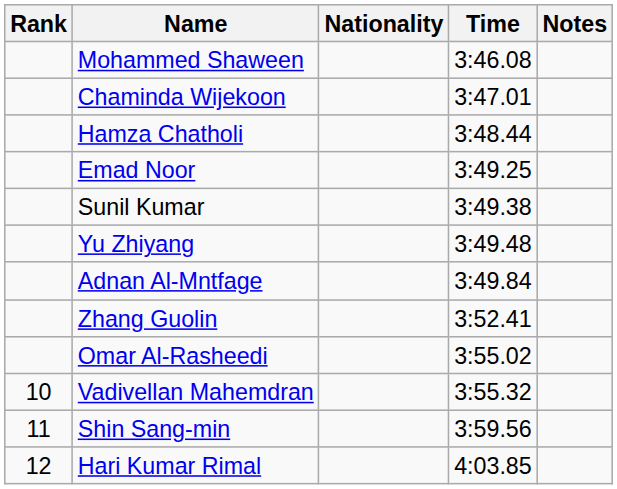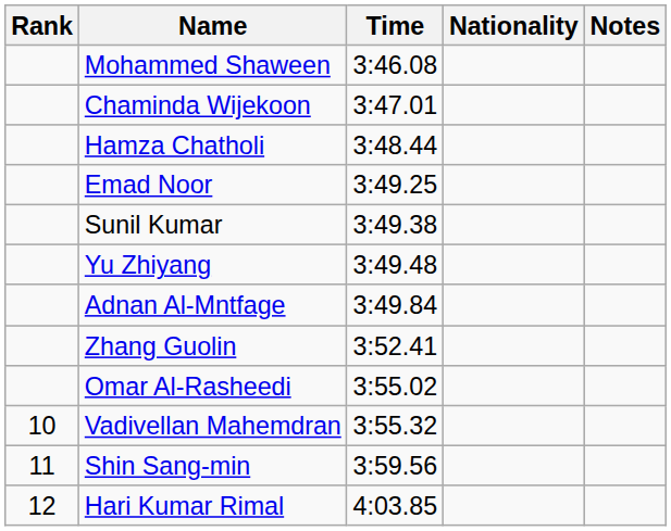 <table class="wikitable sortable" style="text-align:center;font-size:95%">
 <tr>
 <th>Rank</th>
 <th>Name</th>
+<th>Time</th>
 <th>Nationality</th>
-<th>Time</th>
 <th>Notes</th>
 </tr>
 <tr>
 <td></td>
 <td align=left><a href='#'>Mohammed Shaween</a></td>
+<td>3:46.08</td>
 <td align=left></td>
-<td>3:46.08</td>
 <td></td>
 </tr>
 <tr>
 <td></td>
 <td align=left><a href='#'>Chaminda Wijekoon</a></td>
+<td>3:47.01</td>
 <td align=left></td>
-<td>3:47.01</td>
 <td></td>
 </tr>
 <tr>
 <td></td>
 <td align=left><a href='#'>Hamza Chatholi</a></td>
+<td>3:48.44</td>
 <td align=left></td>
-<td>3:48.44</td>
 <td></td>
 </tr>
 <tr>
 <td></td>
 <td align=left><a href='#'>Emad Noor</a></td>
+<td>3:49.25</td>
 <td align=left></td>
-<td>3:49.25</td>
 <td></td>
 </tr>
 <tr>
 <td></td>
 <td align=left>Sunil Kumar</td>
+<td>3:49.38</td>
 <td align=left></td>
-<td>3:49.38</td>
 <td></td>
 </tr>
 <tr>
 <td></td>
 <td align=left><a href='#'>Yu Zhiyang</a></td>
+<td>3:49.48</td>
 <td align=left></td>
-<td>3:49.48</td>
 <td></td>
 </tr>
 <tr>
 <td></td>
 <td align=left><a href='#'>Adnan Al-Mntfage</a></td>
+<td>3:49.84</td>
 <td align=left></td>
-<td>3:49.84</td>
 <td></td>
 </tr>
 <tr>
 <td></td>
 <td align=left><a href='#'>Zhang Guolin</a></td>
+<td>3:52.41</td>
 <td align=left></td>
-<td>3:52.41</td>
 <td></td>
 </tr>
 <tr>
 <td></td>
 <td align=left><a href='#'>Omar Al-Rasheedi</a></td>
+<td>3:55.02</td>
 <td align=left></td>
-<td>3:55.02</td>
 <td></td>
 </tr>
 <tr>
 <td>10</td>
 <td align=left><a href='#'>Vadivellan Mahemdran</a></td>
+<td>3:55.32</td>
 <td align=left></td>
-<td>3:55.32</td>
 <td></td>
 </tr>
 <tr>
 <td>11</td>
 <td align=left><a href='#'>Shin Sang-min</a></td>
+<td>3:59.56</td>
 <td align=left></td>
-<td>3:59.56</td>
 <td></td>
 </tr>
 <tr>
 <td>12</td>
 <td align=left><a href='#'>Hari Kumar Rimal</a></td>
+<td>4:03.85</td>
 <td align=left></td>
-<td>4:03.85</td>
 <td></td>
 </tr>
 </table>
